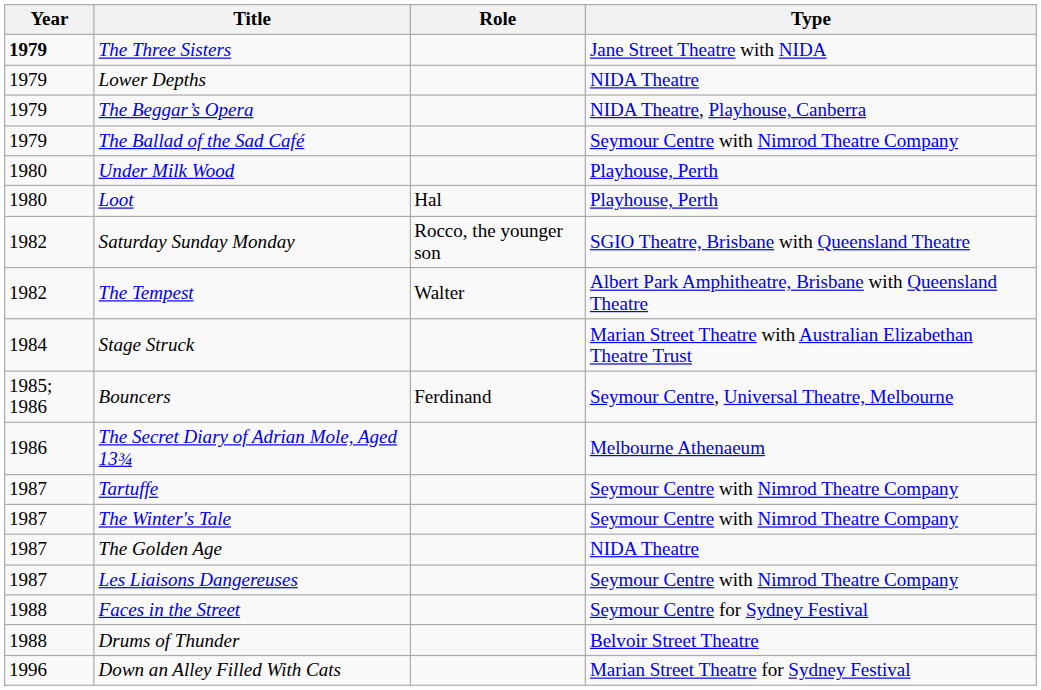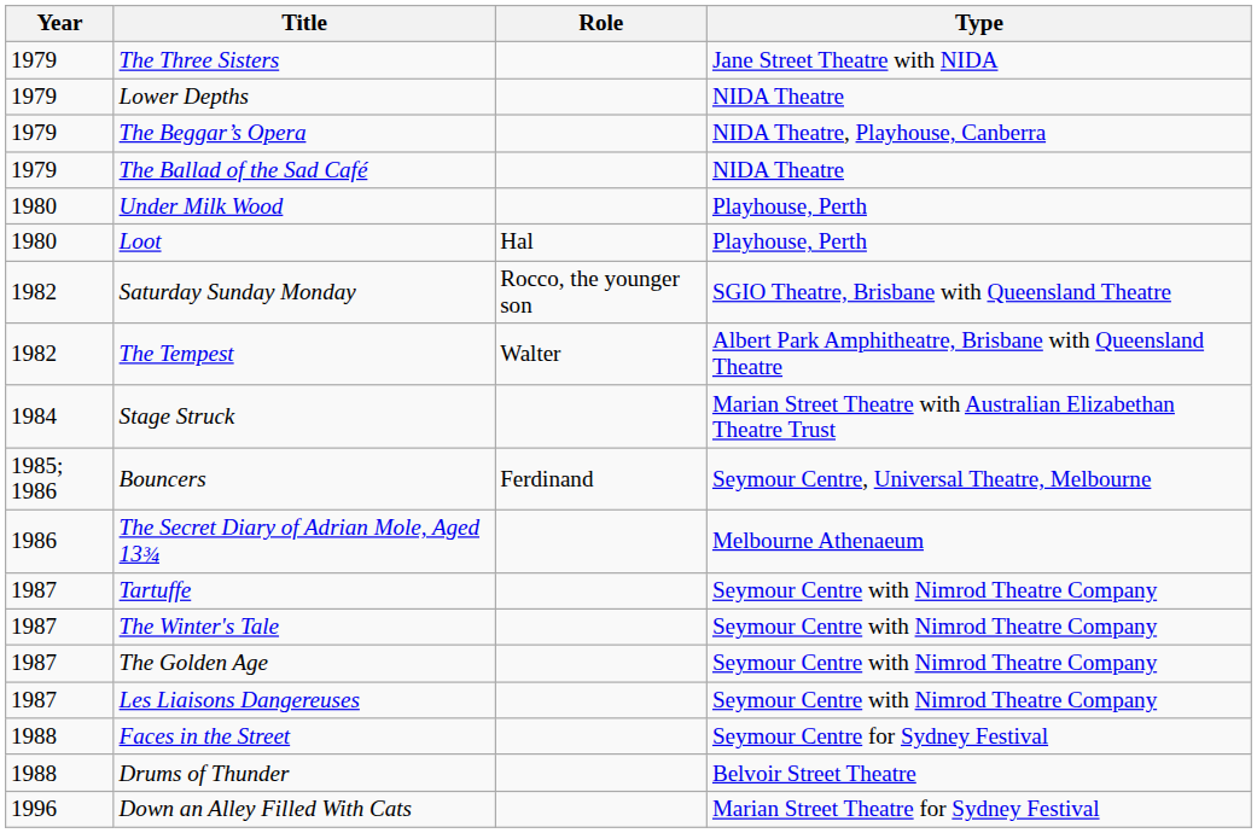 <table class="wikitable">
 <tr>
 <th>Year</th>
 <th>Title</th>
 <th>Role</th>
 <th>Type</th>
 </tr>
 <tr>
-<td><strong>1979</strong></td>
+<td>1979</td>
 <td><em><a href='#'>The Three Sisters</a></em></td>
 <td></td>
 <td><a href='#'>Jane Street Theatre</a> with <a href='#'>NIDA</a></td>
 </tr>
 <tr>
 <td>1979</td>
 <td><em>Lower Depths</em></td>
 <td></td>
 <td><a href='#'>NIDA Theatre</a></td>
 </tr>
 <tr>
 <td>1979</td>
 <td><em><a href='#'>The Beggar’s Opera</a></em></td>
 <td></td>
 <td><a href='#'>NIDA Theatre</a>, <a href='#'>Playhouse, Canberra</a></td>
 </tr>
 <tr>
 <td>1979</td>
 <td><em><a href='#'>The Ballad of the Sad Café</a></em></td>
 <td></td>
-<td><a href='#'>Seymour Centre</a> with <a href='#'>Nimrod Theatre Company</a></td>
+<td><a href='#'>NIDA Theatre</a></td>
 </tr>
 <tr>
 <td>1980</td>
 <td><em><a href='#'>Under Milk Wood</a></em></td>
 <td></td>
 <td><a href='#'>Playhouse, Perth</a></td>
 </tr>
 <tr>
 <td>1980</td>
 <td><em><a href='#'>Loot</a></em></td>
 <td>Hal</td>
 <td><a href='#'>Playhouse, Perth</a></td>
 </tr>
 <tr>
 <td>1982</td>
 <td><em>Saturday Sunday Monday</em></td>
 <td>Rocco, the younger son</td>
 <td><a href='#'>SGIO Theatre, Brisbane</a> with <a href='#'>Queensland Theatre</a></td>
 </tr>
 <tr>
 <td>1982</td>
 <td><em><a href='#'>The Tempest</a></em></td>
 <td>Walter</td>
 <td><a href='#'>Albert Park Amphitheatre, Brisbane</a> with <a href='#'>Queensland Theatre</a></td>
 </tr>
 <tr>
 <td>1984</td>
 <td><em>Stage Struck</em></td>
 <td></td>
 <td><a href='#'>Marian Street Theatre</a> with <a href='#'>Australian Elizabethan Theatre Trust</a></td>
 </tr>
 <tr>
 <td>1985; 1986</td>
 <td><em>Bouncers</em></td>
 <td>Ferdinand</td>
 <td><a href='#'>Seymour Centre</a>, <a href='#'>Universal Theatre, Melbourne</a></td>
 </tr>
 <tr>
 <td>1986</td>
 <td><em><a href='#'>The Secret Diary of Adrian Mole, Aged 13¾</a></em></td>
 <td></td>
 <td><a href='#'>Melbourne Athenaeum</a></td>
 </tr>
 <tr>
 <td>1987</td>
 <td><em><a href='#'>Tartuffe</a></em></td>
 <td></td>
 <td><a href='#'>Seymour Centre</a> with <a href='#'>Nimrod Theatre Company</a></td>
 </tr>
 <tr>
 <td>1987</td>
 <td><em><a href='#'>The Winter's Tale</a></em></td>
 <td></td>
 <td><a href='#'>Seymour Centre</a> with <a href='#'>Nimrod Theatre Company</a></td>
 </tr>
 <tr>
 <td>1987</td>
 <td><em>The Golden Age</em></td>
 <td></td>
-<td><a href='#'>NIDA Theatre</a></td>
+<td><a href='#'>Seymour Centre</a> with <a href='#'>Nimrod Theatre Company</a></td>
 </tr>
 <tr>
 <td>1987</td>
 <td><em><a href='#'>Les Liaisons Dangereuses</a></em></td>
 <td></td>
 <td><a href='#'>Seymour Centre</a> with <a href='#'>Nimrod Theatre Company</a></td>
 </tr>
 <tr>
 <td>1988</td>
 <td><em><a href='#'>Faces in the Street</a></em></td>
 <td></td>
 <td><a href='#'>Seymour Centre</a> for <a href='#'>Sydney Festival</a></td>
 </tr>
 <tr>
 <td>1988</td>
 <td><em>Drums of Thunder</em></td>
 <td></td>
 <td><a href='#'>Belvoir Street Theatre</a></td>
 </tr>
 <tr>
 <td>1996</td>
 <td><em>Down an Alley Filled With Cats</em></td>
 <td></td>
 <td><a href='#'>Marian Street Theatre</a> for <a href='#'>Sydney Festival</a></td>
 </tr>
 </table>
